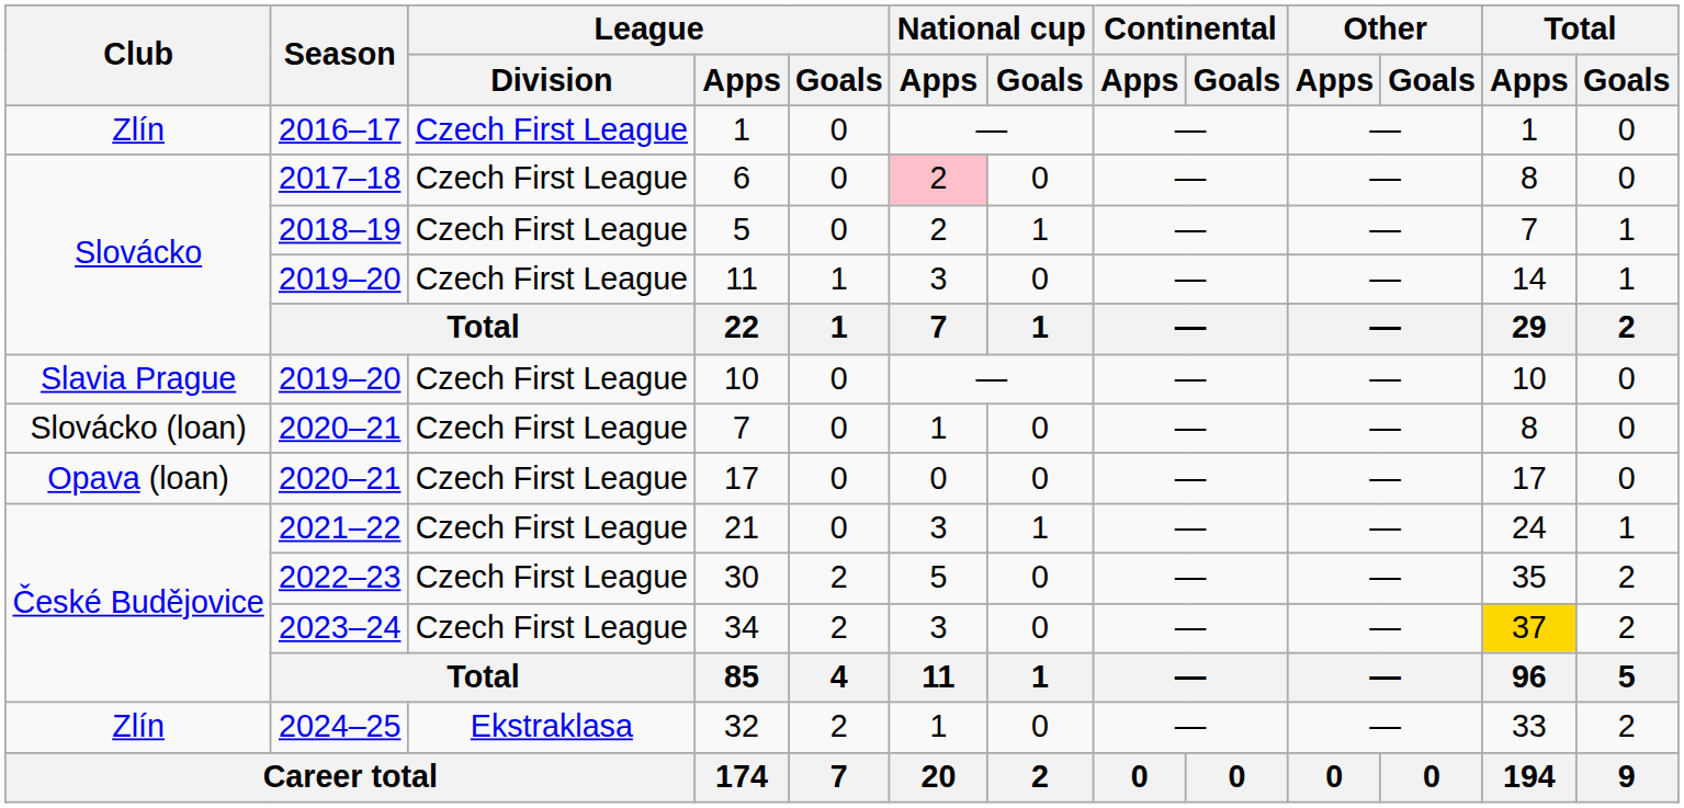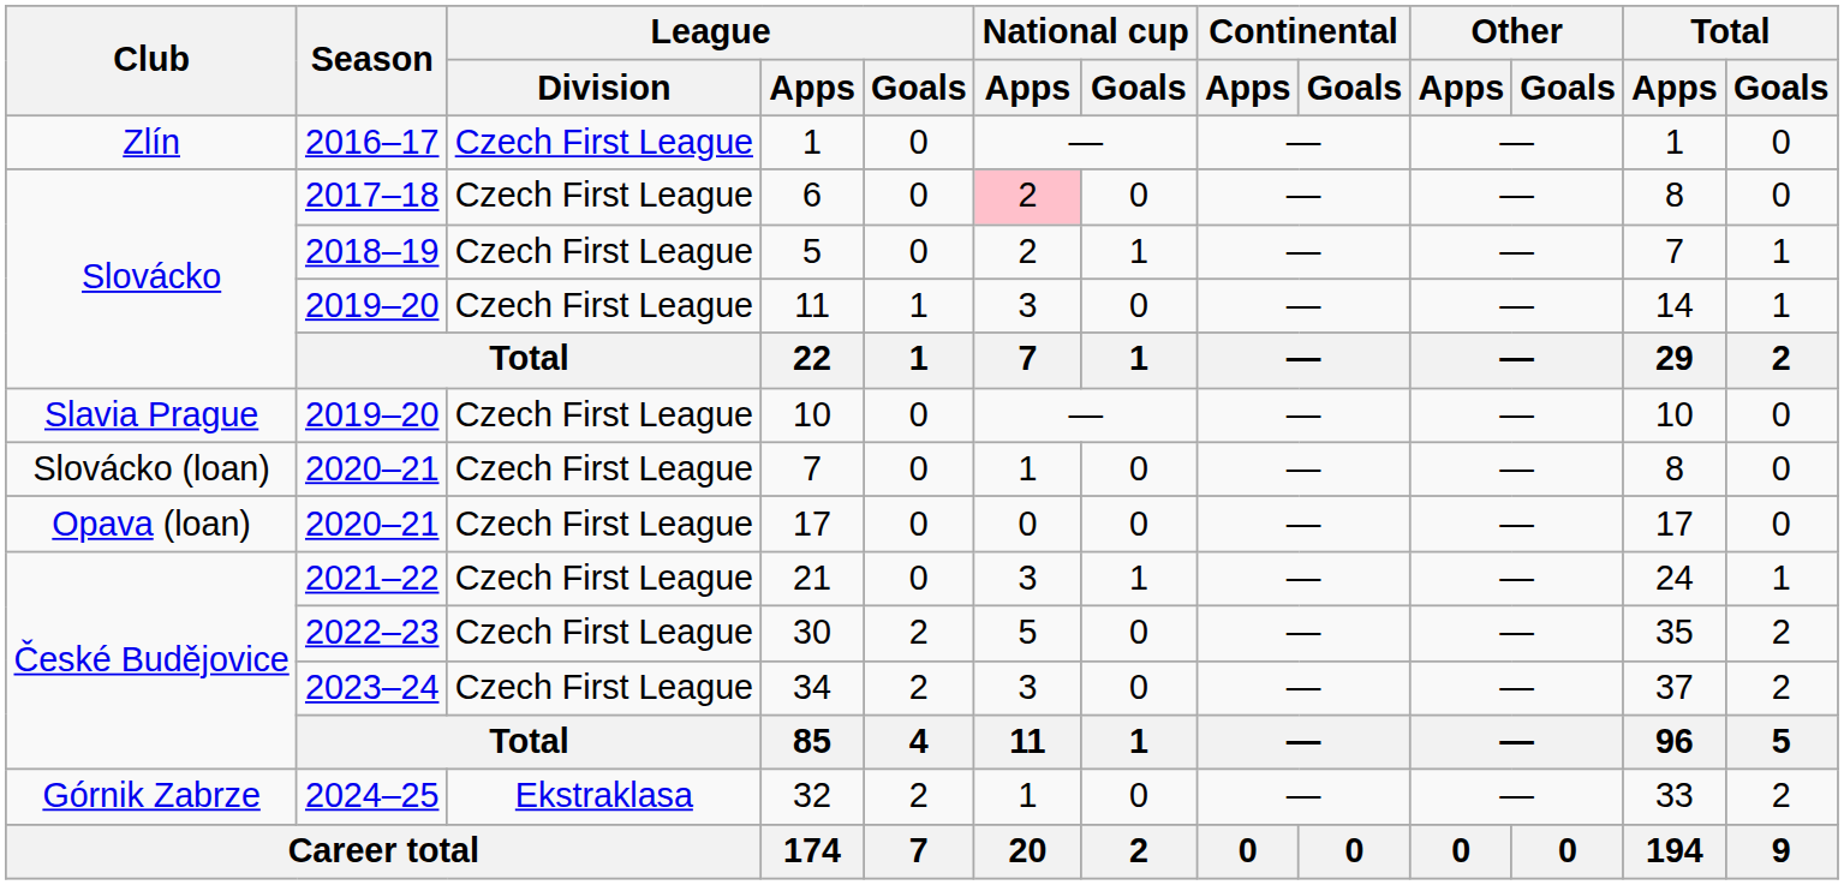 <table class="wikitable" style="text-align: center;">
 <tr>
 <th rowspan=2>Club</th>
 <th rowspan=2>Season</th>
 <th colspan=3>League</th>
 <th colspan=2>National cup</th>
 <th colspan=2>Continental</th>
 <th colspan=2>Other</th>
 <th colspan=2>Total</th>
 </tr>
 <tr>
 <th>Division</th>
 <th>Apps</th>
 <th>Goals</th>
 <th>Apps</th>
 <th>Goals</th>
 <th>Apps</th>
 <th>Goals</th>
 <th>Apps</th>
 <th>Goals</th>
 <th>Apps</th>
 <th>Goals</th>
 </tr>
 <tr>
 <td><a href='#'>Zlín</a></td>
 <td><a href='#'>2016–17</a></td>
 <td><a href='#'>Czech First League</a></td>
 <td>1</td>
 <td>0</td>
 <td colspan="2">—</td>
 <td colspan="2">—</td>
 <td colspan="2">—</td>
 <td>1</td>
 <td>0</td>
 </tr>
 <tr>
 <td rowspan="4"><a href='#'>Slovácko</a></td>
 <td><a href='#'>2017–18</a></td>
 <td>Czech First League</td>
 <td>6</td>
 <td>0</td>
 <td style="background: pink;">2</td>
 <td>0</td>
 <td colspan="2">—</td>
 <td colspan="2">—</td>
 <td>8</td>
 <td>0</td>
 </tr>
 <tr>
 <td><a href='#'>2018–19</a></td>
 <td>Czech First League</td>
 <td>5</td>
 <td>0</td>
 <td>2</td>
 <td>1</td>
 <td colspan="2">—</td>
 <td colspan="2">—</td>
 <td>7</td>
 <td>1</td>
 </tr>
 <tr>
 <td><a href='#'>2019–20</a></td>
 <td>Czech First League</td>
 <td>11</td>
 <td>1</td>
 <td>3</td>
 <td>0</td>
 <td colspan="2">—</td>
 <td colspan="2">—</td>
 <td>14</td>
 <td>1</td>
 </tr>
 <tr>
 <th colspan="2">Total</th>
 <th>22</th>
 <th>1</th>
 <th>7</th>
 <th>1</th>
 <th colspan="2">—</th>
 <th colspan="2">—</th>
 <th>29</th>
 <th>2</th>
 </tr>
 <tr>
 <td><a href='#'>Slavia Prague</a></td>
 <td><a href='#'>2019–20</a></td>
 <td>Czech First League</td>
 <td>10</td>
 <td>0</td>
 <td colspan="2">—</td>
 <td colspan="2">—</td>
 <td colspan="2">—</td>
 <td>10</td>
 <td>0</td>
 </tr>
 <tr>
 <td>Slovácko (loan)</td>
 <td><a href='#'>2020–21</a></td>
 <td>Czech First League</td>
 <td>7</td>
 <td>0</td>
 <td>1</td>
 <td>0</td>
 <td colspan="2">—</td>
 <td colspan="2">—</td>
 <td>8</td>
 <td>0</td>
 </tr>
 <tr>
 <td><a href='#'>Opava</a> (loan)</td>
 <td><a href='#'>2020–21</a></td>
 <td>Czech First League</td>
 <td>17</td>
 <td>0</td>
 <td>0</td>
 <td>0</td>
 <td colspan="2">—</td>
 <td colspan="2">—</td>
 <td>17</td>
 <td>0</td>
 </tr>
 <tr>
 <td rowspan="4"><a href='#'>České Budějovice</a></td>
 <td><a href='#'>2021–22</a></td>
 <td>Czech First League</td>
 <td>21</td>
 <td>0</td>
 <td>3</td>
 <td>1</td>
 <td colspan="2">—</td>
 <td colspan="2">—</td>
 <td>24</td>
 <td>1</td>
 </tr>
 <tr>
 <td><a href='#'>2022–23</a></td>
 <td>Czech First League</td>
 <td>30</td>
 <td>2</td>
 <td>5</td>
 <td>0</td>
 <td colspan="2">—</td>
 <td colspan="2">—</td>
 <td>35</td>
 <td>2</td>
 </tr>
 <tr>
 <td><a href='#'>2023–24</a></td>
 <td>Czech First League</td>
 <td>34</td>
 <td>2</td>
 <td>3</td>
 <td>0</td>
 <td colspan="2">—</td>
 <td colspan="2">—</td>
-<td style="background: gold;">37</td>
+<td>37</td>
 <td>2</td>
 </tr>
 <tr>
 <th colspan="2">Total</th>
 <th>85</th>
 <th>4</th>
 <th>11</th>
 <th>1</th>
 <th colspan="2">—</th>
 <th colspan="2">—</th>
 <th>96</th>
 <th>5</th>
 </tr>
 <tr>
-<td><a href='#'>Zlín</a></td>
+<td><a href='#'>Górnik Zabrze</a></td>
 <td><a href='#'>2024–25</a></td>
 <td><a href='#'>Ekstraklasa</a></td>
 <td>32</td>
 <td>2</td>
 <td>1</td>
 <td>0</td>
 <td colspan="2">—</td>
 <td colspan="2">—</td>
 <td>33</td>
 <td>2</td>
 </tr>
 <tr>
 <th colspan="3">Career total</th>
 <th>174</th>
 <th>7</th>
 <th>20</th>
 <th>2</th>
 <th>0</th>
 <th>0</th>
 <th>0</th>
 <th>0</th>
 <th>194</th>
 <th>9</th>
 </tr>
 </table>
